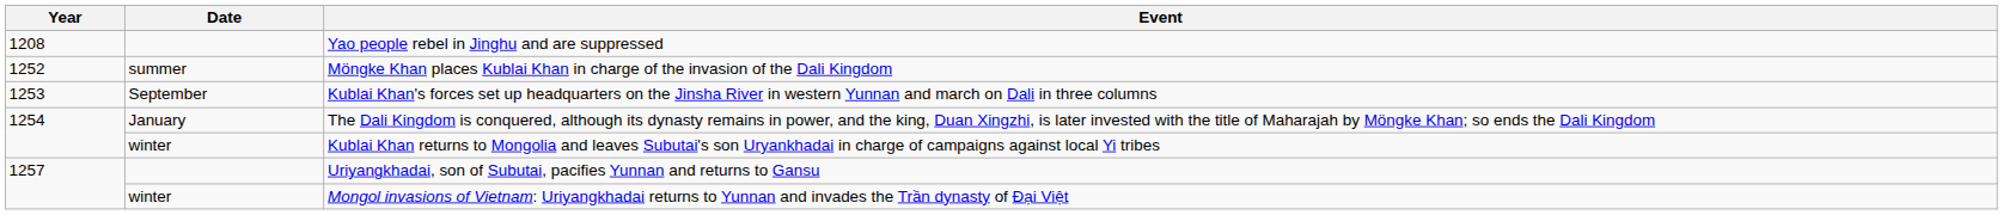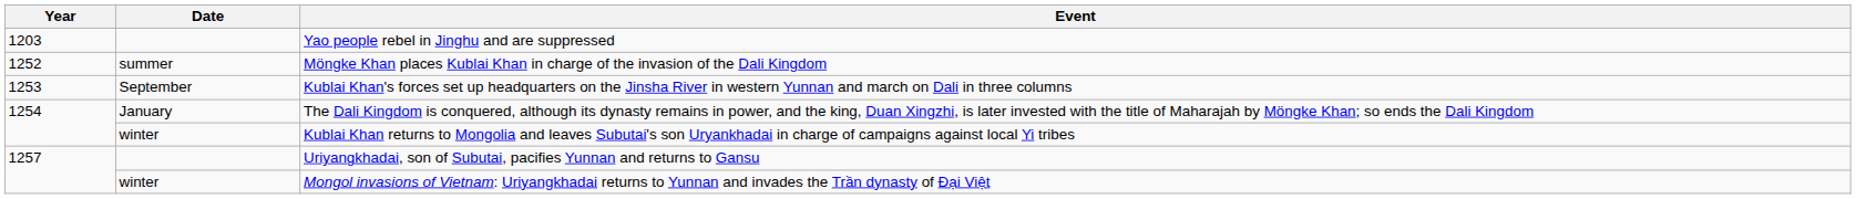 <table class="wikitable" width="100%">
 <tr>
 <th style="width:6%">Year</th>
 <th style="width:10%">Date</th>
 <th>Event</th>
 </tr>
 <tr>
-<td>1208</td>
+<td>1203</td>
 <td></td>
 <td><a href='#'>Yao people</a> rebel in <a href='#'>Jinghu</a> and are suppressed</td>
 </tr>
 <tr>
 <td>1252</td>
 <td>summer</td>
 <td><a href='#'>Möngke Khan</a> places <a href='#'>Kublai Khan</a> in charge of the invasion of the <a href='#'>Dali Kingdom</a></td>
 </tr>
 <tr>
 <td>1253</td>
 <td>September</td>
 <td><a href='#'>Kublai Khan</a>'s forces set up headquarters on the <a href='#'>Jinsha River</a> in western <a href='#'>Yunnan</a> and march on <a href='#'>Dali</a> in three columns</td>
 </tr>
 <tr>
 <td rowspan="2" valign="top">1254</td>
 <td>January</td>
 <td>The <a href='#'>Dali Kingdom</a> is conquered, although its dynasty remains in power, and the king, <a href='#'>Duan Xingzhi</a>, is later invested with the title of Maharajah by <a href='#'>Möngke Khan</a>; so ends the <a href='#'>Dali Kingdom</a></td>
 </tr>
 <tr>
 <td>winter</td>
 <td><a href='#'>Kublai Khan</a> returns to <a href='#'>Mongolia</a> and leaves <a href='#'>Subutai</a>'s son <a href='#'>Uryankhadai</a> in charge of campaigns against local <a href='#'>Yi</a> tribes</td>
 </tr>
 <tr>
 <td rowspan="2" valign="top">1257</td>
 <td></td>
 <td><a href='#'>Uriyangkhadai</a>, son of <a href='#'>Subutai</a>, pacifies <a href='#'>Yunnan</a> and returns to <a href='#'>Gansu</a></td>
 </tr>
 <tr>
 <td>winter</td>
 <td><em><a href='#'>Mongol invasions of Vietnam</a></em>: <a href='#'>Uriyangkhadai</a> returns to <a href='#'>Yunnan</a> and invades the <a href='#'>Trần dynasty</a> of <a href='#'>Đại Việt</a></td>
 </tr>
 </table>
